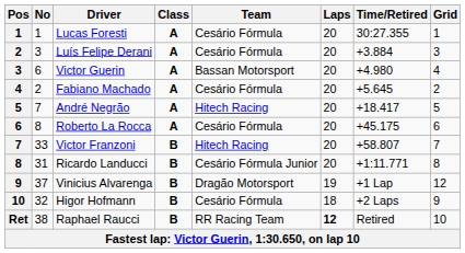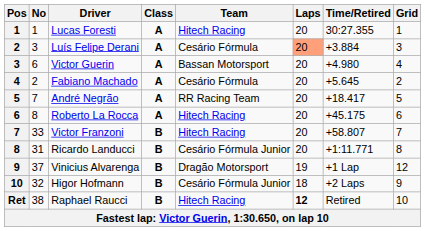 <table class="wikitable" style="font-size:90%">
 <tr>
 <th>Pos</th>
 <th>No</th>
 <th>Driver</th>
 <th>Class</th>
 <th>Team</th>
 <th>Laps</th>
 <th>Time/Retired</th>
 <th>Grid</th>
 </tr>
 <tr>
 <th>1</th>
 <td>1</td>
 <td> <a href='#'>Lucas Foresti</a></td>
 <td align="center"><strong><span>A</span></strong></td>
-<td>Cesário Fórmula</td>
+<td><a href='#'>Hitech Racing</a></td>
 <td>20</td>
 <td>30:27.355</td>
 <td>1</td>
 </tr>
 <tr>
 <th>2</th>
 <td>3</td>
 <td> <a href='#'>Luís Felipe Derani</a></td>
 <td align="center"><strong><span>A</span></strong></td>
 <td>Cesário Fórmula</td>
-<td>20</td>
+<td style="background: lightsalmon;">20</td>
 <td>+3.884</td>
 <td>3</td>
 </tr>
 <tr>
 <th>3</th>
 <td>6</td>
 <td> <a href='#'>Victor Guerin</a></td>
 <td align="center"><strong><span>A</span></strong></td>
 <td>Bassan Motorsport</td>
 <td>20</td>
 <td>+4.980</td>
 <td>4</td>
 </tr>
 <tr>
 <th>4</th>
 <td>2</td>
 <td> <a href='#'>Fabiano Machado</a></td>
 <td align="center"><strong><span>A</span></strong></td>
 <td>Cesário Fórmula</td>
 <td>20</td>
 <td>+5.645</td>
 <td>2</td>
 </tr>
 <tr>
 <th>5</th>
 <td>7</td>
 <td> <a href='#'>André Negrão</a></td>
 <td align="center"><strong><span>A</span></strong></td>
-<td><a href='#'>Hitech Racing</a></td>
+<td>RR Racing Team</td>
 <td>20</td>
 <td>+18.417</td>
 <td>5</td>
 </tr>
 <tr>
 <th>6</th>
 <td>8</td>
 <td> <a href='#'>Roberto La Rocca</a></td>
 <td align="center"><strong><span>A</span></strong></td>
-<td>Cesário Fórmula</td>
+<td><a href='#'>Hitech Racing</a></td>
 <td>20</td>
 <td>+45.175</td>
 <td>6</td>
 </tr>
 <tr>
 <th>7</th>
 <td>33</td>
 <td> <a href='#'>Victor Franzoni</a></td>
 <td align=center><strong><span>B</span></strong></td>
 <td><a href='#'>Hitech Racing</a></td>
 <td>20</td>
 <td>+58.807</td>
 <td>7</td>
 </tr>
 <tr>
 <th>8</th>
 <td>31</td>
 <td> Ricardo Landucci</td>
 <td align=center><strong><span>B</span></strong></td>
 <td>Cesário Fórmula Junior</td>
 <td>20</td>
 <td>+1:11.771</td>
 <td>8</td>
 </tr>
 <tr>
 <th>9</th>
 <td>37</td>
 <td> Vinicius Alvarenga</td>
 <td align=center><strong><span>B</span></strong></td>
 <td>Dragão Motorsport</td>
 <td>19</td>
 <td>+1 Lap</td>
 <td>12</td>
 </tr>
 <tr>
 <th>10</th>
 <td>32</td>
 <td> Higor Hofmann</td>
 <td align=center><strong><span>B</span></strong></td>
-<td>Cesário Fórmula</td>
+<td>Cesário Fórmula Junior</td>
 <td>18</td>
 <td>+2 Laps</td>
 <td>9</td>
 </tr>
 <tr>
 <th>Ret</th>
 <td>38</td>
 <td> Raphael Raucci</td>
 <td align=center><strong><span>B</span></strong></td>
-<td>RR Racing Team</td>
+<td><a href='#'>Hitech Racing</a></td>
 <td><strong>12</strong></td>
 <td>Retired</td>
 <td>10</td>
 </tr>
 <tr>
 <th colspan=8 align=center>Fastest lap: <a href='#'>Victor Guerin</a>, 1:30.650,  on lap 10</th>
 </tr>
 </table>
